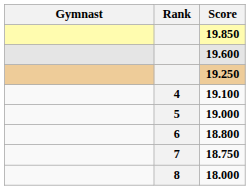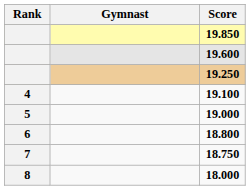 <table class="wikitable sortable" style="text-align:center; font-size:95%">
 <tr>
+<th scope="col" style="width:50px;">Rank</th>
 <th scope="col" style="width:180px;">Gymnast</th>
-<th scope="col" style="width:50px;">Rank</th>
 <th scope="col" style="width:50px;">Score</th>
 </tr>
 <tr style="background:#fffcaf;">
+<th scope=row style="text-align:center"></th>
 <td style="text-align:left;"></td>
-<th scope=row style="text-align:center"></th>
 <td><strong>19.850</strong></td>
 </tr>
 <tr style="background:#e5e5e5;">
+<th scope=row style="text-align:center"></th>
 <td style="text-align:left;"></td>
-<th scope=row style="text-align:center"></th>
 <td><strong>19.600</strong></td>
 </tr>
 <tr style="background:#ec9;">
+<th scope=row style="text-align:center"></th>
 <td style="text-align:left;"></td>
-<th scope=row style="text-align:center"></th>
 <td><strong>19.250</strong></td>
 </tr>
 <tr>
+<th scope=row style="text-align:center">4</th>
 <td style="text-align:left;"></td>
-<th scope=row style="text-align:center">4</th>
 <td><strong>19.100</strong></td>
 </tr>
 <tr>
+<th scope=row style="text-align:center">5</th>
 <td style="text-align:left;"></td>
-<th scope=row style="text-align:center">5</th>
 <td><strong>19.000</strong></td>
 </tr>
 <tr>
+<th scope=row style="text-align:center">6</th>
 <td style="text-align:left;"></td>
-<th scope=row style="text-align:center">6</th>
 <td><strong>18.800</strong></td>
 </tr>
 <tr T>
+<th scope=row style="text-align:center">7</th>
 <td style="text-align:left;"></td>
-<th scope=row style="text-align:center">7</th>
 <td><strong>18.750</strong></td>
 </tr>
 <tr>
+<th scope=row style="text-align:center">8</th>
 <td style="text-align:left;"></td>
-<th scope=row style="text-align:center">8</th>
 <td><strong>18.000</strong></td>
 </tr>
 </table>
